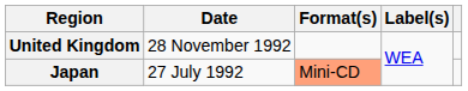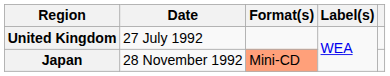 <table class="wikitable plainrowheaders">
 <tr>
 <th scope="col">Region</th>
 <th scope="col">Date</th>
 <th scope="col">Format(s)</th>
 <th scope="col">Label(s)</th>
 <th scope="col"></th>
 </tr>
 <tr>
 <th scope="row">United Kingdom</th>
-<td>28 November 1992</td>
+<td>27 July 1992</td>
 <td></td>
 <td rowspan="2"><a href='#'>WEA</a></td>
 <td></td>
 </tr>
 <tr>
 <th scope="row">Japan</th>
-<td>27 July 1992</td>
+<td>28 November 1992</td>
 <td style="background: lightsalmon;">Mini-CD</td>
 <td></td>
 </tr>
 </table>
